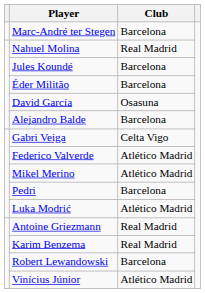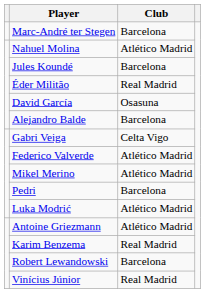 <table class="wikitable" style="text-align:center">
 <tr>
 <th></th>
 <th>Player</th>
 <th>Club</th>
 <th></th>
 </tr>
 <tr>
 <td></td>
 <td align=left> <a href='#'>Marc-André ter Stegen</a></td>
 <td align=left>Barcelona</td>
 <td rowspan=15></td>
 </tr>
 <tr>
 <td rowspan=5></td>
 <td align=left> <a href='#'>Nahuel Molina</a></td>
-<td align=left>Real Madrid</td>
+<td align=left>Atlético Madrid</td>
 </tr>
 <tr>
 <td align=left> <a href='#'>Jules Koundé</a></td>
 <td align=left>Barcelona</td>
 </tr>
 <tr>
 <td align=left> <a href='#'>Éder Militão</a></td>
-<td align=left>Barcelona</td>
+<td align=left>Real Madrid</td>
 </tr>
 <tr>
 <td align=left> <a href='#'>David García</a></td>
 <td align=left>Osasuna</td>
 </tr>
 <tr>
 <td align=left> <a href='#'>Alejandro Balde</a></td>
 <td align=left>Barcelona</td>
 </tr>
 <tr>
 <td rowspan=5></td>
 <td align=left> <a href='#'>Gabri Veiga</a></td>
 <td align=left>Celta Vigo</td>
 </tr>
 <tr>
 <td align=left> <a href='#'>Federico Valverde</a></td>
 <td align=left>Atlético Madrid</td>
 </tr>
 <tr>
 <td align=left> <a href='#'>Mikel Merino</a></td>
 <td align=left>Atlético Madrid</td>
 </tr>
 <tr>
 <td align=left> <a href='#'>Pedri</a></td>
 <td align=left>Barcelona</td>
 </tr>
 <tr>
 <td align=left> <a href='#'>Luka Modrić</a></td>
 <td align=left>Atlético Madrid</td>
 </tr>
 <tr>
 <td rowspan=4></td>
 <td align=left> <a href='#'>Antoine Griezmann</a></td>
-<td align=left>Real Madrid</td>
+<td align=left>Atlético Madrid</td>
 </tr>
 <tr>
 <td align=left> <a href='#'>Karim Benzema</a></td>
 <td align=left>Real Madrid</td>
 </tr>
 <tr>
 <td align=left> <a href='#'>Robert Lewandowski</a></td>
 <td align=left>Barcelona</td>
 </tr>
 <tr>
 <td align=left> <a href='#'>Vinícius Júnior</a></td>
-<td align=left>Atlético Madrid</td>
+<td align=left>Real Madrid</td>
 </tr>
 </table>
